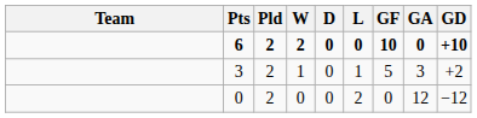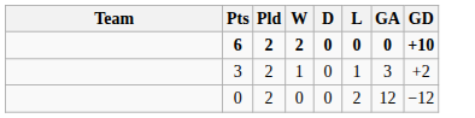 <table class="wikitable" style="text-align: center;">
 <tr>
 <th width=200>Team</th>
 <th width=20 abbr="Points">Pts</th>
 <th width=20 abbr="Played">Pld</th>
 <th width=20 abbr="Won">W</th>
 <th width=20 abbr="Drawn">D</th>
 <th width=20 abbr="Lost">L</th>
-<th width=20 abbr="Goals for">GF</th>
 <th width=20 abbr="Goals against">GA</th>
 <th width=20 abbr="Goal difference">GD</th>
 </tr>
 <tr>
 <td style="text-align:left;"><strong></strong></td>
 <td><strong>6</strong></td>
 <td><strong>2</strong></td>
 <td><strong>2</strong></td>
 <td><strong>0</strong></td>
 <td><strong>0</strong></td>
-<td><strong>10</strong></td>
 <td><strong>0</strong></td>
 <td><strong>+10</strong></td>
 </tr>
 <tr>
 <td style="text-align:left;"></td>
 <td>3</td>
 <td>2</td>
 <td>1</td>
 <td>0</td>
 <td>1</td>
-<td>5</td>
 <td>3</td>
 <td>+2</td>
 </tr>
 <tr>
 <td style="text-align:left;"></td>
 <td>0</td>
 <td>2</td>
 <td>0</td>
 <td>0</td>
 <td>2</td>
-<td>0</td>
 <td>12</td>
 <td>−12</td>
 </tr>
 </table>
